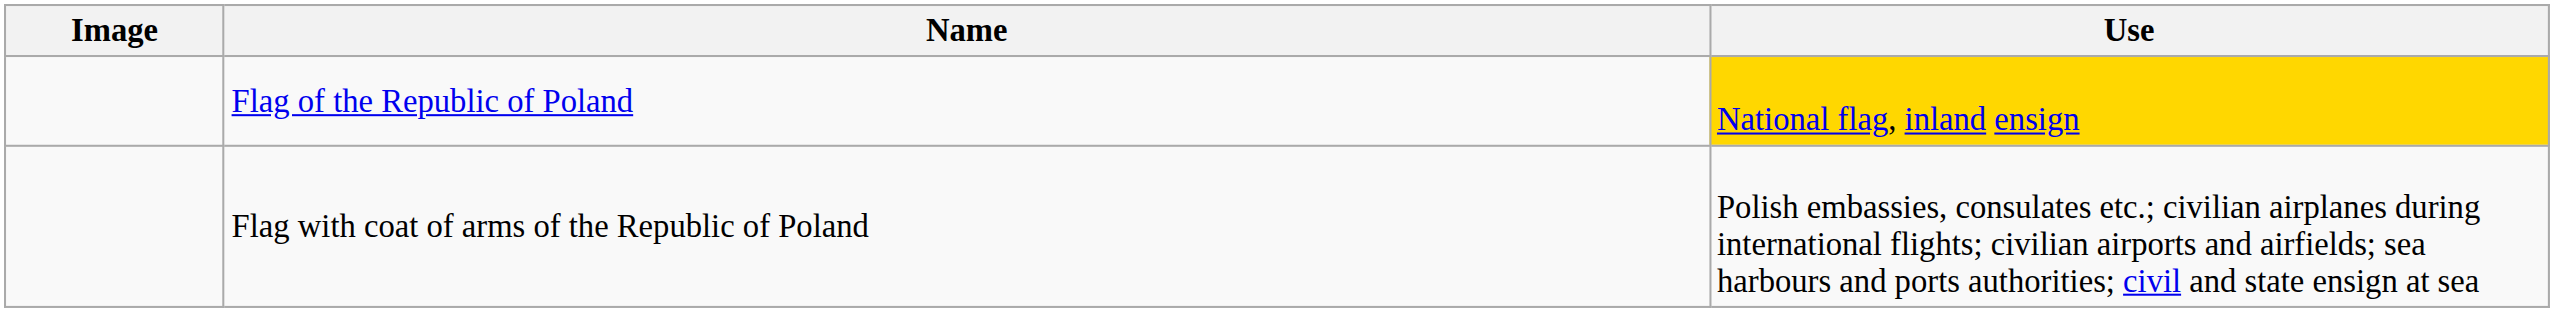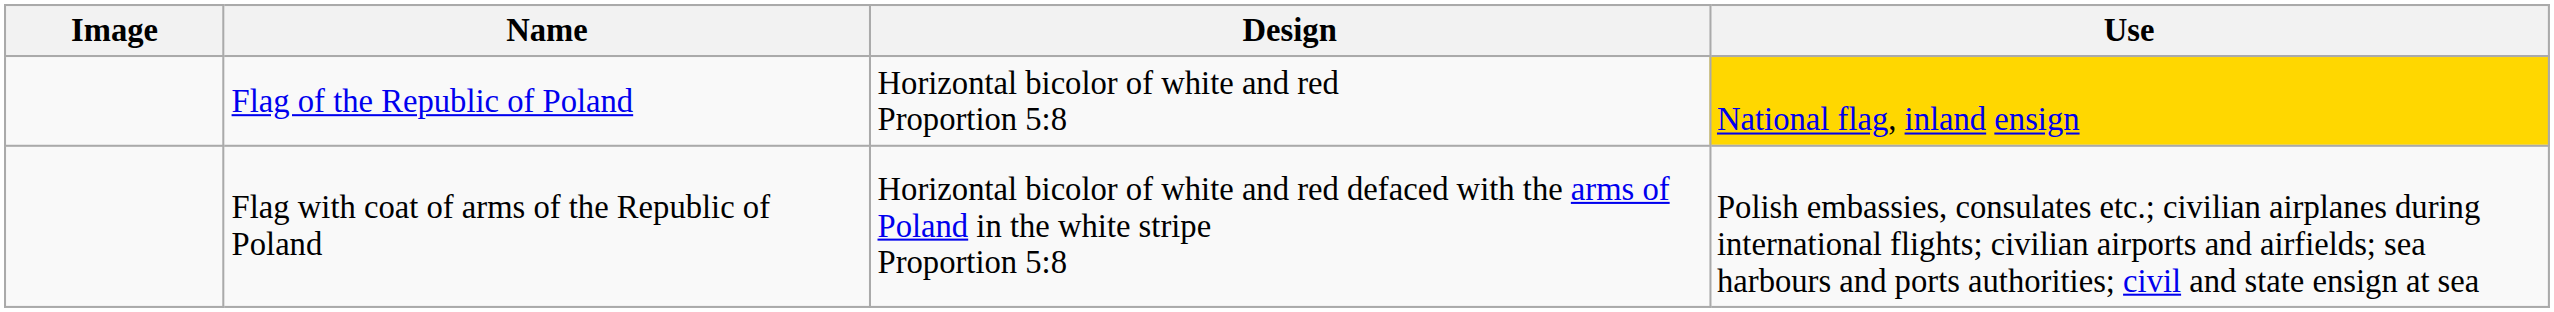 <table class="wikitable">
 <tr>
 <th width=100px>Image</th>
 <th>Name</th>
+<th width=33%>Design</th>
 <th width=33%>Use</th>
 </tr>
 <tr>
 <td></td>
 <td><a href='#'>Flag of the Republic of Poland</a></td>
+<td>Horizontal bicolor of white and red <br> Proportion 5:8</td>
 <td style="background: gold;"> <br> <a href='#'>National flag</a>, <a href='#'>inland</a> <a href='#'>ensign</a></td>
 </tr>
 <tr>
 <td></td>
 <td>Flag with coat of arms of the Republic of Poland</td>
+<td>Horizontal bicolor of white and red defaced with the <a href='#'>arms of Poland</a> in the white stripe <br> Proportion 5:8</td>
 <td> <br> Polish embassies, consulates etc.; civilian airplanes during international flights; civilian airports and airfields; sea harbours and ports authorities; <a href='#'>civil</a> and state ensign at sea</td>
 </tr>
 </table>
